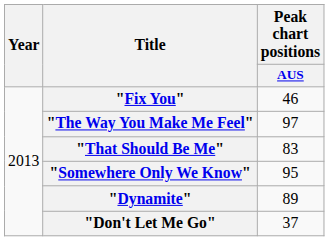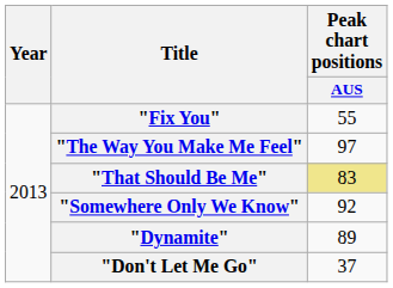 <table class="wikitable plainrowheaders" style="text-align:center;">
 <tr>
 <th scope="col" rowspan="2">Year</th>
 <th scope="col" rowspan="2">Title</th>
 <th scope="col" colspan="1">Peak chart positions</th>
 </tr>
 <tr>
 <th scope="col" style="width:3em;font-size:85%;"><a href='#'>AUS</a><br></th>
 </tr>
 <tr>
 <td rowspan="6">2013</td>
 <th scope="row">"<a href='#'>Fix You</a>"</th>
-<td>46</td>
+<td>55</td>
 </tr>
 <tr>
 <th scope="row">"<a href='#'>The Way You Make Me Feel</a>"</th>
 <td>97</td>
 </tr>
 <tr>
 <th scope="row">"<a href='#'>That Should Be Me</a>"</th>
-<td>83</td>
+<td style="background: khaki;">83</td>
 </tr>
 <tr>
 <th scope="row">"<a href='#'>Somewhere Only We Know</a>"</th>
-<td>95</td>
+<td>92</td>
 </tr>
 <tr>
 <th scope="row">"<a href='#'>Dynamite</a>"</th>
 <td>89</td>
 </tr>
 <tr>
 <th scope="row">"Don't Let Me Go"</th>
 <td>37</td>
 </tr>
 </table>
